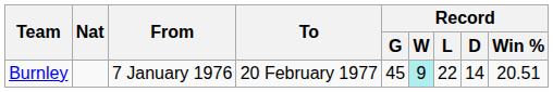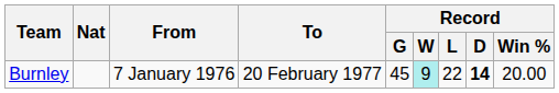 <table class="wikitable" style="text-align: center">
 <tr>
 <th rowspan="2">Team</th>
 <th rowspan="2">Nat</th>
 <th rowspan="2">From</th>
 <th rowspan="2">To</th>
 <th colspan="5">Record</th>
 </tr>
 <tr>
 <th>G</th>
 <th>W</th>
 <th>L</th>
 <th>D</th>
 <th>Win %</th>
 </tr>
 <tr>
 <td align=left><a href='#'>Burnley</a></td>
 <td></td>
 <td align=left>7 January 1976</td>
 <td align=left>20 February 1977</td>
 <td>45</td>
 <td style="background: paleturquoise;">9</td>
 <td>22</td>
-<td>14</td>
-<td>20.51</td>
+<td><strong>14</strong></td>
+<td>20.00</td>
 </tr>
 </table>
